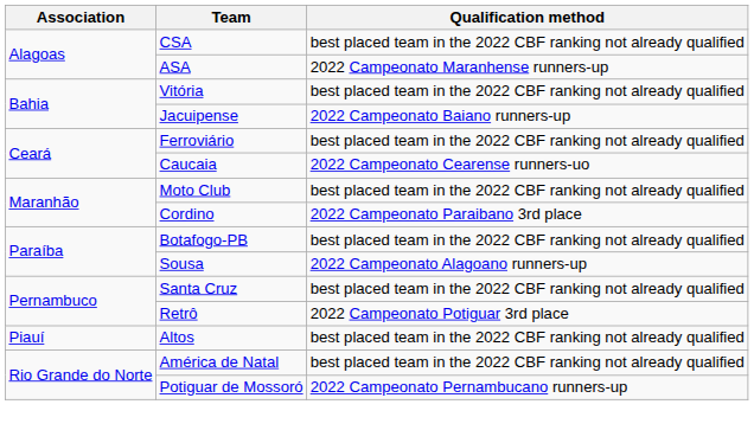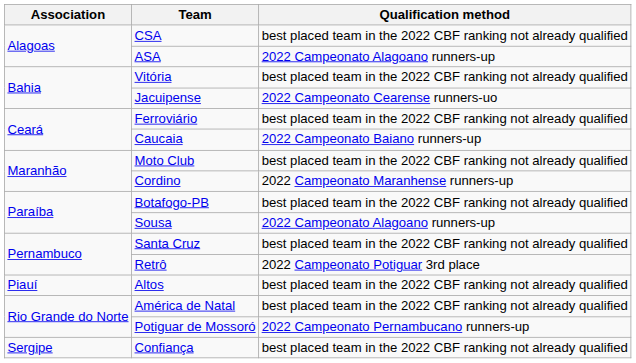 <table class="wikitable">
 <tr>
 <th>Association</th>
 <th>Team</th>
 <th>Qualification method</th>
 </tr>
 <tr>
 <td rowspan=2> <a href='#'>Alagoas</a><br></td>
 <td><a href='#'>CSA</a></td>
 <td>best placed team in the 2022 CBF ranking not already qualified</td>
 </tr>
 <tr>
 <td><a href='#'>ASA</a></td>
-<td>2022 <a href='#'>Campeonato Maranhense</a> runners-up</td>
+<td><a href='#'>2022 Campeonato Alagoano</a> runners-up</td>
 </tr>
 <tr>
 <td rowspan=2> <a href='#'>Bahia</a><br></td>
 <td><a href='#'>Vitória</a></td>
 <td>best placed team in the 2022 CBF ranking not already qualified</td>
 </tr>
 <tr>
 <td><a href='#'>Jacuipense</a></td>
-<td><a href='#'>2022 Campeonato Baiano</a> runners-up</td>
+<td><a href='#'>2022 Campeonato Cearense</a> runners-uo</td>
 </tr>
 <tr>
 <td rowspan=2> <a href='#'>Ceará</a><br></td>
 <td><a href='#'>Ferroviário</a></td>
 <td>best placed team in the 2022 CBF ranking not already qualified</td>
 </tr>
 <tr>
 <td><a href='#'>Caucaia</a></td>
-<td><a href='#'>2022 Campeonato Cearense</a> runners-uo</td>
+<td><a href='#'>2022 Campeonato Baiano</a> runners-up</td>
 </tr>
 <tr>
 <td rowspan=2> <a href='#'>Maranhão</a><br></td>
 <td><a href='#'>Moto Club</a></td>
 <td>best placed team in the 2022 CBF ranking not already qualified</td>
 </tr>
 <tr>
 <td><a href='#'>Cordino</a></td>
-<td><a href='#'>2022 Campeonato Paraibano</a> 3rd place</td>
+<td>2022 <a href='#'>Campeonato Maranhense</a> runners-up</td>
 </tr>
 <tr>
 <td rowspan=2> <a href='#'>Paraíba</a><br></td>
 <td><a href='#'>Botafogo-PB</a></td>
 <td>best placed team in the 2022 CBF ranking not already qualified</td>
 </tr>
 <tr>
 <td><a href='#'>Sousa</a></td>
 <td><a href='#'>2022 Campeonato Alagoano</a> runners-up</td>
 </tr>
 <tr>
 <td rowspan=2> <a href='#'>Pernambuco</a><br></td>
 <td><a href='#'>Santa Cruz</a></td>
 <td>best placed team in the 2022 CBF ranking not already qualified</td>
 </tr>
 <tr>
 <td><a href='#'>Retrô</a></td>
 <td>2022 <a href='#'>Campeonato Potiguar</a> 3rd place</td>
 </tr>
 <tr>
 <td> <a href='#'>Piauí</a><br></td>
 <td><a href='#'>Altos</a></td>
 <td>best placed team in the 2022 CBF ranking not already qualified</td>
 </tr>
 <tr>
 <td rowspan=2> <a href='#'>Rio Grande do Norte</a><br></td>
 <td><a href='#'>América de Natal</a></td>
 <td>best placed team in the 2022 CBF ranking not already qualified</td>
 </tr>
 <tr>
 <td><a href='#'>Potiguar de Mossoró</a></td>
 <td><a href='#'>2022 Campeonato Pernambucano</a> runners-up</td>
 </tr>
+<tr>
+<td> <a href='#'>Sergipe</a><br></td>
+<td><a href='#'>Confiança</a></td>
+<td>best placed team in the 2022 CBF ranking not already qualified</td>
+</tr>
 </table>
